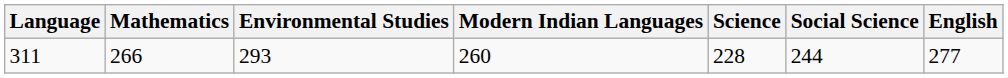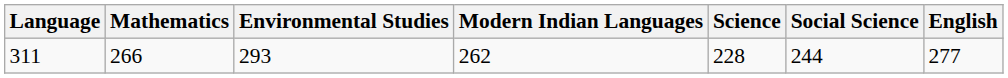 <table class="wikitable">
 <tr>
 <th>Language</th>
 <th>Mathematics</th>
 <th>Environmental Studies</th>
 <th>Modern Indian Languages</th>
 <th>Science</th>
 <th>Social Science</th>
 <th>English</th>
 </tr>
 <tr>
 <td>311</td>
 <td>266</td>
 <td>293</td>
-<td>260</td>
+<td>262</td>
 <td>228</td>
 <td>244</td>
 <td>277</td>
 </tr>
 </table>
